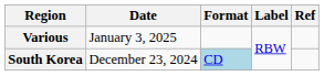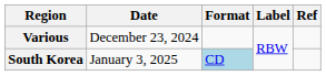 <table class="wikitable plainrowheaders">
 <tr>
 <th scope="col">Region</th>
 <th scope="col">Date</th>
 <th scope="col">Format</th>
 <th scope="col">Label</th>
 <th>Ref</th>
 </tr>
 <tr>
 <th scope="row">Various</th>
-<td>January 3, 2025</td>
+<td>December 23, 2024</td>
 <td></td>
 <td rowspan="2"><a href='#'>RBW</a></td>
 <td></td>
 </tr>
 <tr>
 <th scope="row">South Korea</th>
-<td>December 23, 2024</td>
+<td>January 3, 2025</td>
 <td style="background: lightblue;"><a href='#'>CD</a></td>
 <td></td>
 </tr>
 </table>
